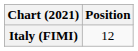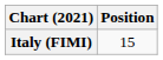 <table class="wikitable plainrowheaders" style="text-align:center;">
 <tr>
 <th>Chart (2021)</th>
 <th>Position</th>
 </tr>
 <tr>
 <th scope="row">Italy (FIMI)</th>
-<td>12</td>
+<td>15</td>
 </tr>
 </table>
